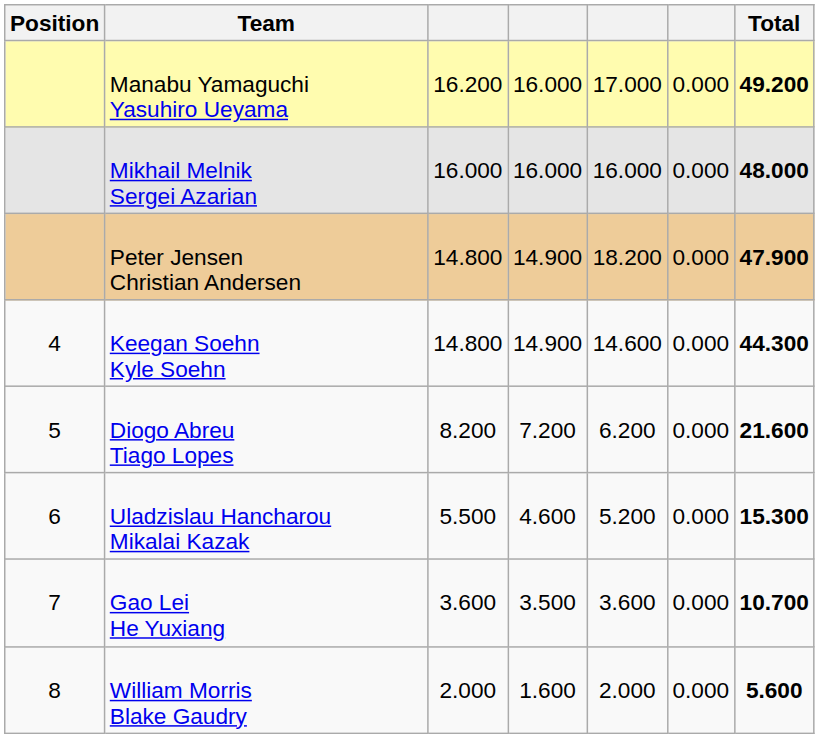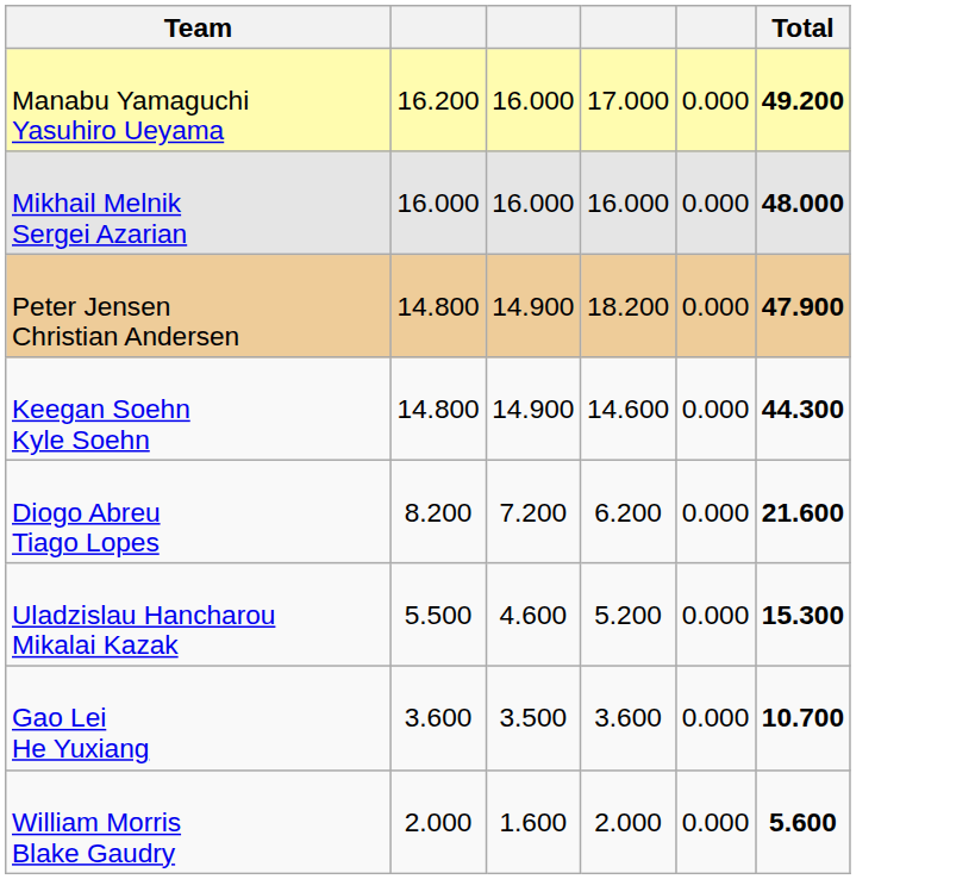 <table class="wikitable sortable" style="text-align:center; font-size:95%">
 <tr>
-<th scope=col>Position</th>
 <th scope="col" style="width:210px;">Team</th>
 <th scope=col></th>
 <th scope=col></th>
 <th scope=col></th>
 <th scope=col></th>
 <th scope=col;>Total</th>
 </tr>
 <tr style="background:#fffcaf;">
-<td rowspan=1></td>
 <td style="text-align:left;"><br>Manabu Yamaguchi<br><a href='#'>Yasuhiro Ueyama</a></td>
 <td>16.200</td>
 <td>16.000</td>
 <td>17.000</td>
 <td>0.000</td>
 <td><strong>49.200</strong></td>
 </tr>
 <tr style="background:#e5e5e5;">
-<td rowspan=1></td>
 <td style="text-align:left;"><br><a href='#'>Mikhail Melnik</a><br><a href='#'>Sergei Azarian</a></td>
 <td>16.000</td>
 <td>16.000</td>
 <td>16.000</td>
 <td>0.000</td>
 <td><strong>48.000</strong></td>
 </tr>
 <tr style="background:#ec9;">
-<td rowspan=1></td>
 <td style="text-align:left;"><br>Peter Jensen<br>Christian Andersen</td>
 <td>14.800</td>
 <td>14.900</td>
 <td>18.200</td>
 <td>0.000</td>
 <td><strong>47.900</strong></td>
 </tr>
 <tr>
-<td scope=row style="text-align:center">4</td>
 <td style="text-align:left;"><br><a href='#'>Keegan Soehn</a><br><a href='#'>Kyle Soehn</a></td>
 <td>14.800</td>
 <td>14.900</td>
 <td>14.600</td>
 <td>0.000</td>
 <td><strong>44.300</strong></td>
 </tr>
 <tr>
-<td scope=row style="text-align:center">5</td>
 <td style="text-align:left;"><br><a href='#'>Diogo Abreu</a><br><a href='#'>Tiago Lopes</a></td>
 <td>8.200</td>
 <td>7.200</td>
 <td>6.200</td>
 <td>0.000</td>
 <td><strong>21.600</strong></td>
 </tr>
 <tr>
-<td scope=row style="text-align:center">6</td>
 <td style="text-align:left;"><br><a href='#'>Uladzislau Hancharou</a><br><a href='#'>Mikalai Kazak</a></td>
 <td>5.500</td>
 <td>4.600</td>
 <td>5.200</td>
 <td>0.000</td>
 <td><strong>15.300</strong></td>
 </tr>
 <tr>
-<td scope=row style="text-align:center">7</td>
 <td style="text-align:left;"><br><a href='#'>Gao Lei</a><br><a href='#'>He Yuxiang</a></td>
 <td>3.600</td>
 <td>3.500</td>
 <td>3.600</td>
 <td>0.000</td>
 <td><strong>10.700</strong></td>
 </tr>
 <tr>
-<td scope=row style="text-align:center">8</td>
 <td style="text-align:left;"><br><a href='#'>William Morris</a><br><a href='#'>Blake Gaudry</a></td>
 <td>2.000</td>
 <td>1.600</td>
 <td>2.000</td>
 <td>0.000</td>
 <td><strong>5.600</strong></td>
 </tr>
 </table>
